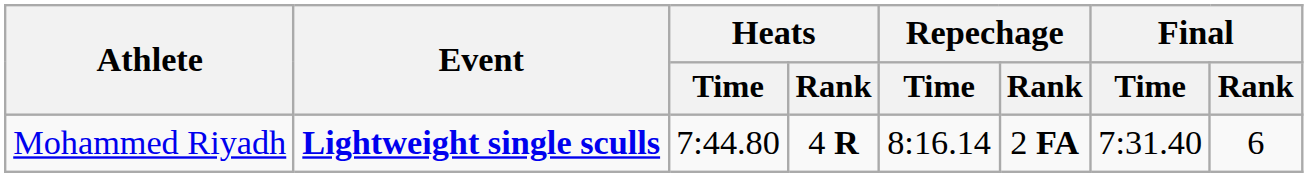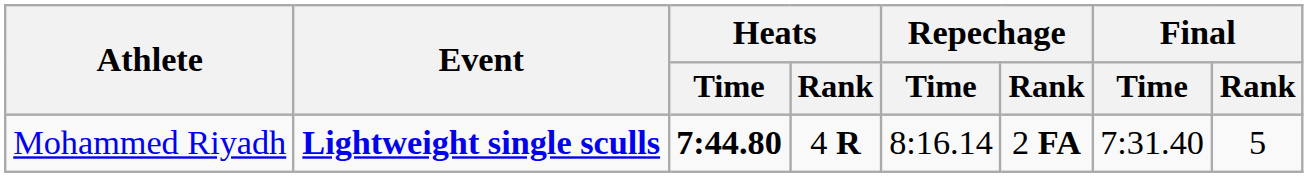 <table class=wikitable style=font-size:90%;text-align:center>
 <tr>
 <th rowspan=2>Athlete</th>
 <th rowspan=2>Event</th>
 <th colspan=2>Heats</th>
 <th colspan=2>Repechage</th>
 <th colspan=2>Final</th>
 </tr>
 <tr style="font-size:95%">
 <th>Time</th>
 <th>Rank</th>
 <th>Time</th>
 <th>Rank</th>
 <th>Time</th>
 <th>Rank</th>
 </tr>
 <tr>
 <td align=left><a href='#'>Mohammed Riyadh</a></td>
 <td align=left><strong><a href='#'>Lightweight single sculls</a></strong></td>
-<td>7:44.80</td>
+<td><strong>7:44.80</strong></td>
 <td>4 <strong>R</strong></td>
 <td>8:16.14</td>
 <td>2 <strong>FA</strong></td>
 <td>7:31.40</td>
-<td>6</td>
+<td>5</td>
 </tr>
 </table>
